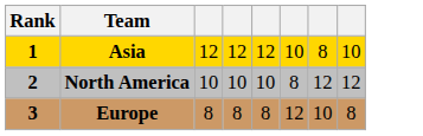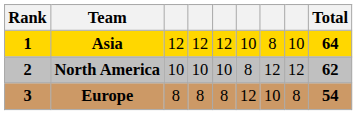 <table class="wikitable sortable" style="text-align:center">
 <tr>
 <th>Rank</th>
 <th>Team</th>
 <th></th>
 <th></th>
 <th></th>
 <th></th>
 <th></th>
 <th></th>
+<th>Total</th>
 </tr>
 <tr bgcolor="gold">
 <td><strong>1</strong></td>
 <td><strong>Asia</strong></td>
 <td>12</td>
 <td>12</td>
 <td>12</td>
 <td>10</td>
 <td>8</td>
 <td>10</td>
+<td><strong>64</strong></td>
 </tr>
 <tr bgcolor="silver">
 <td><strong>2</strong></td>
 <td><strong>North America</strong></td>
 <td>10</td>
 <td>10</td>
 <td>10</td>
 <td>8</td>
 <td>12</td>
 <td>12</td>
+<td><strong>62</strong></td>
 </tr>
 <tr bgcolor="cc9966">
 <td><strong>3</strong></td>
 <td><strong>Europe</strong></td>
 <td>8</td>
 <td>8</td>
 <td>8</td>
 <td>12</td>
 <td>10</td>
 <td>8</td>
+<td><strong>54</strong></td>
 </tr>
 </table>
